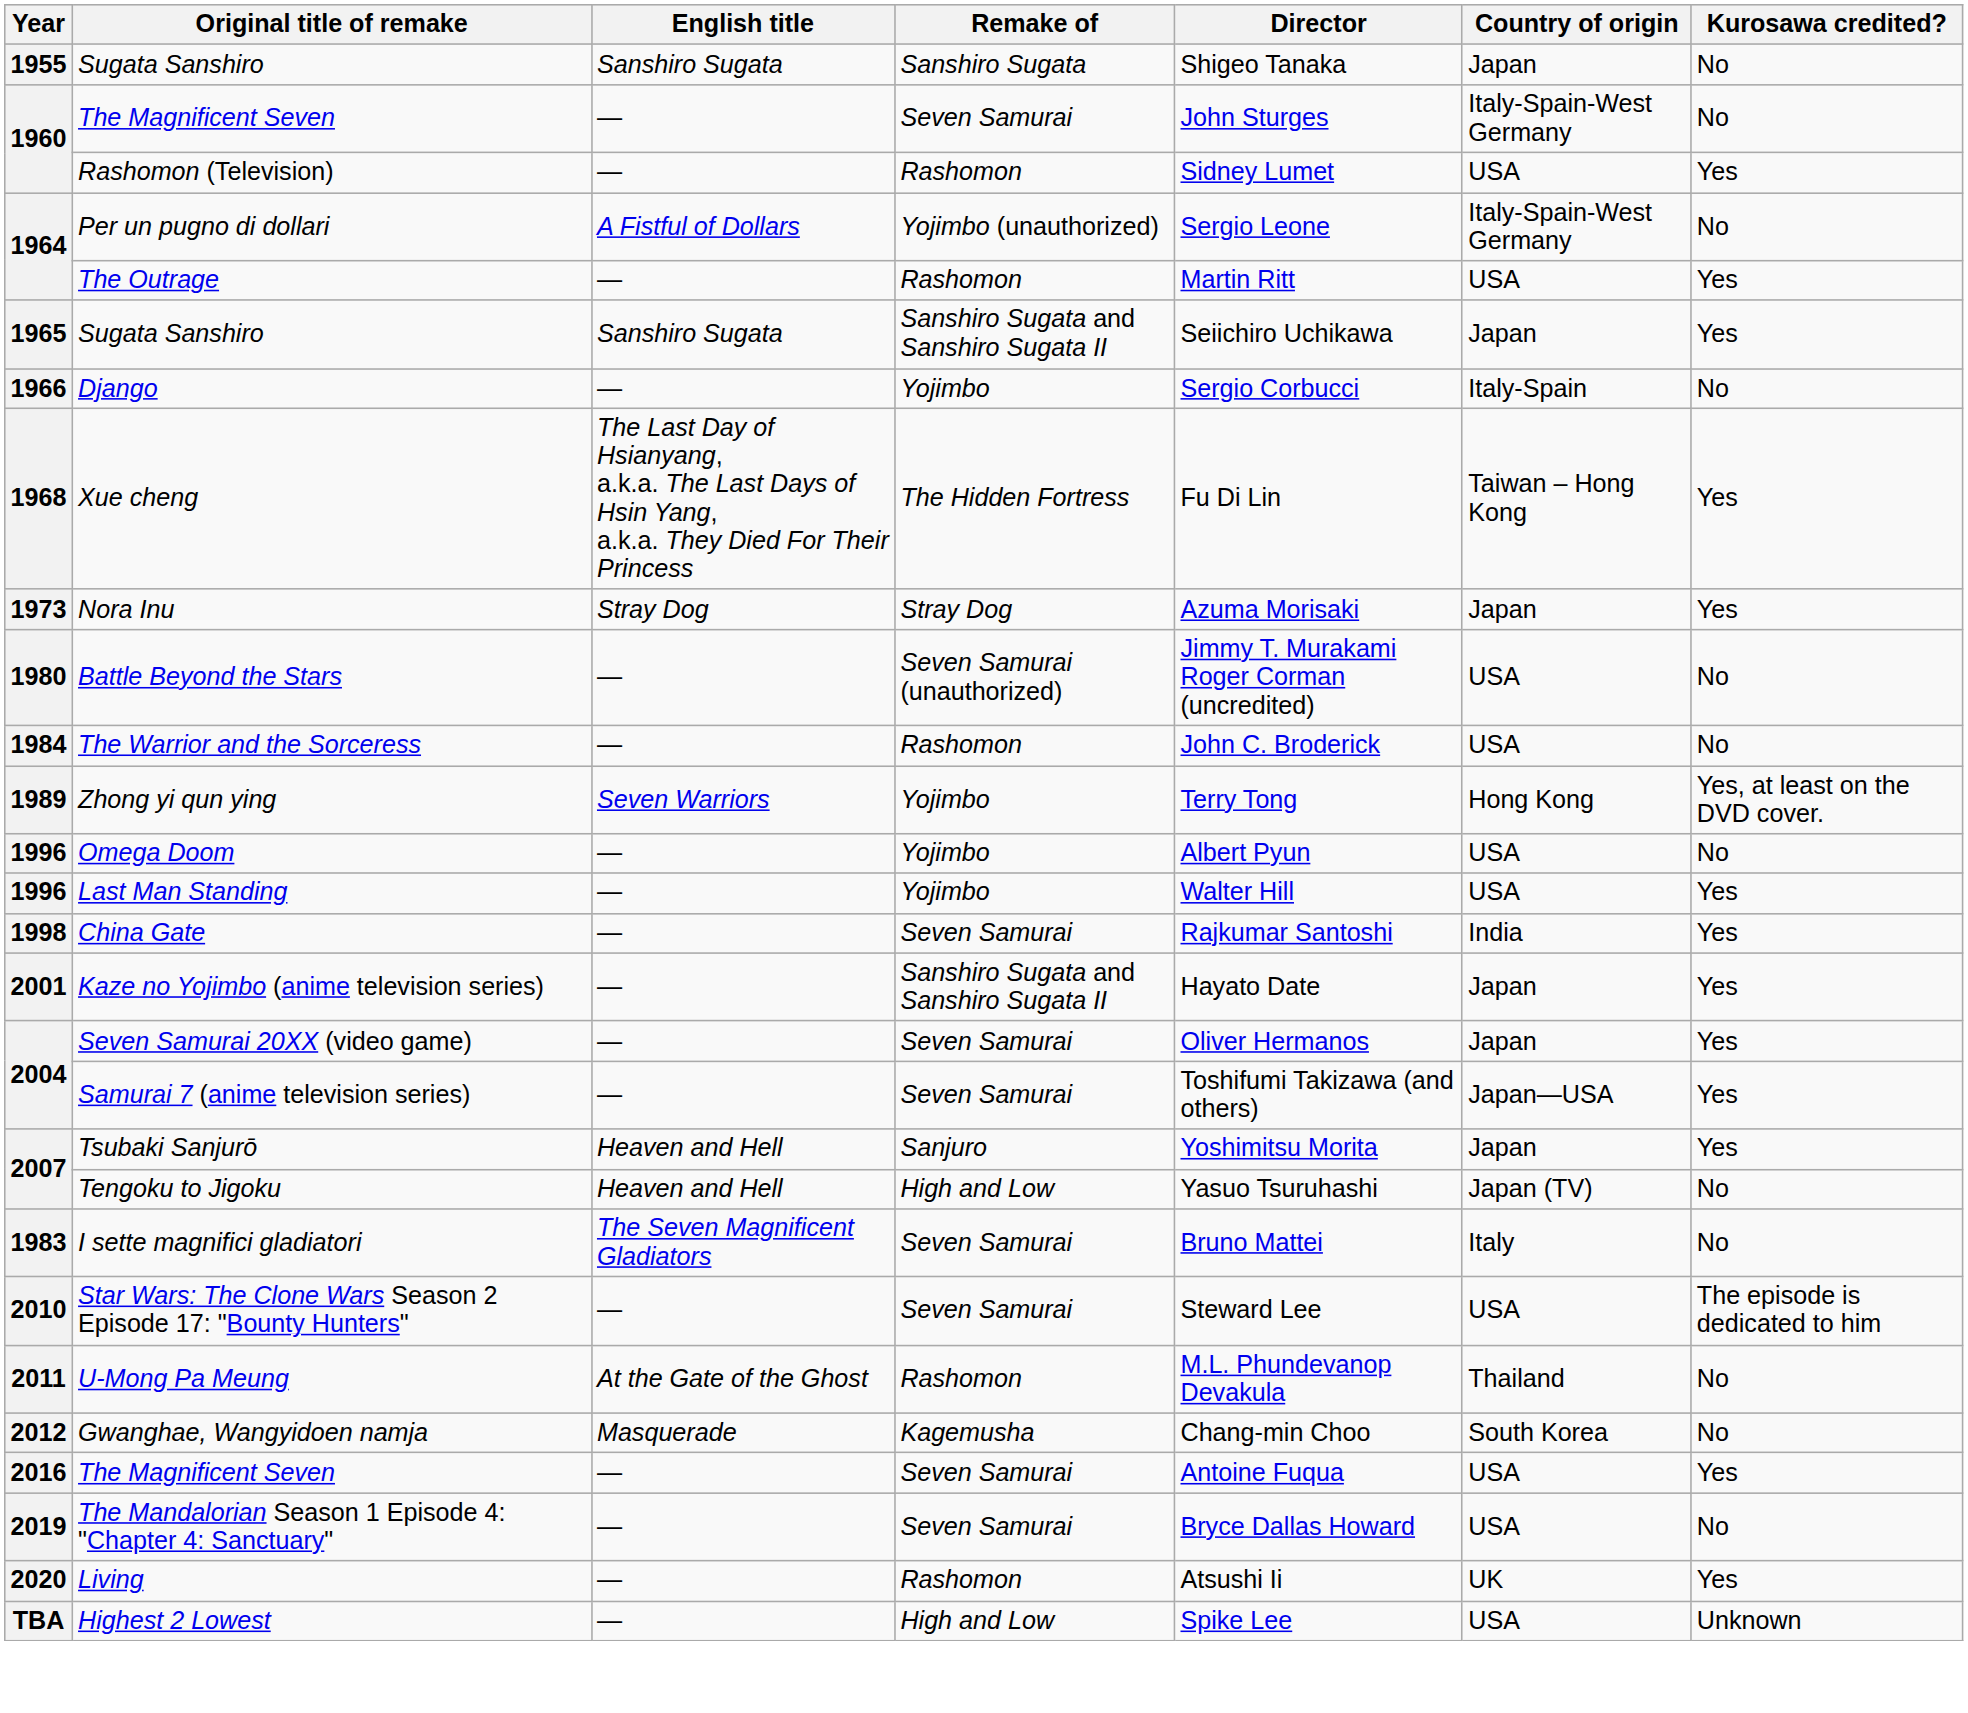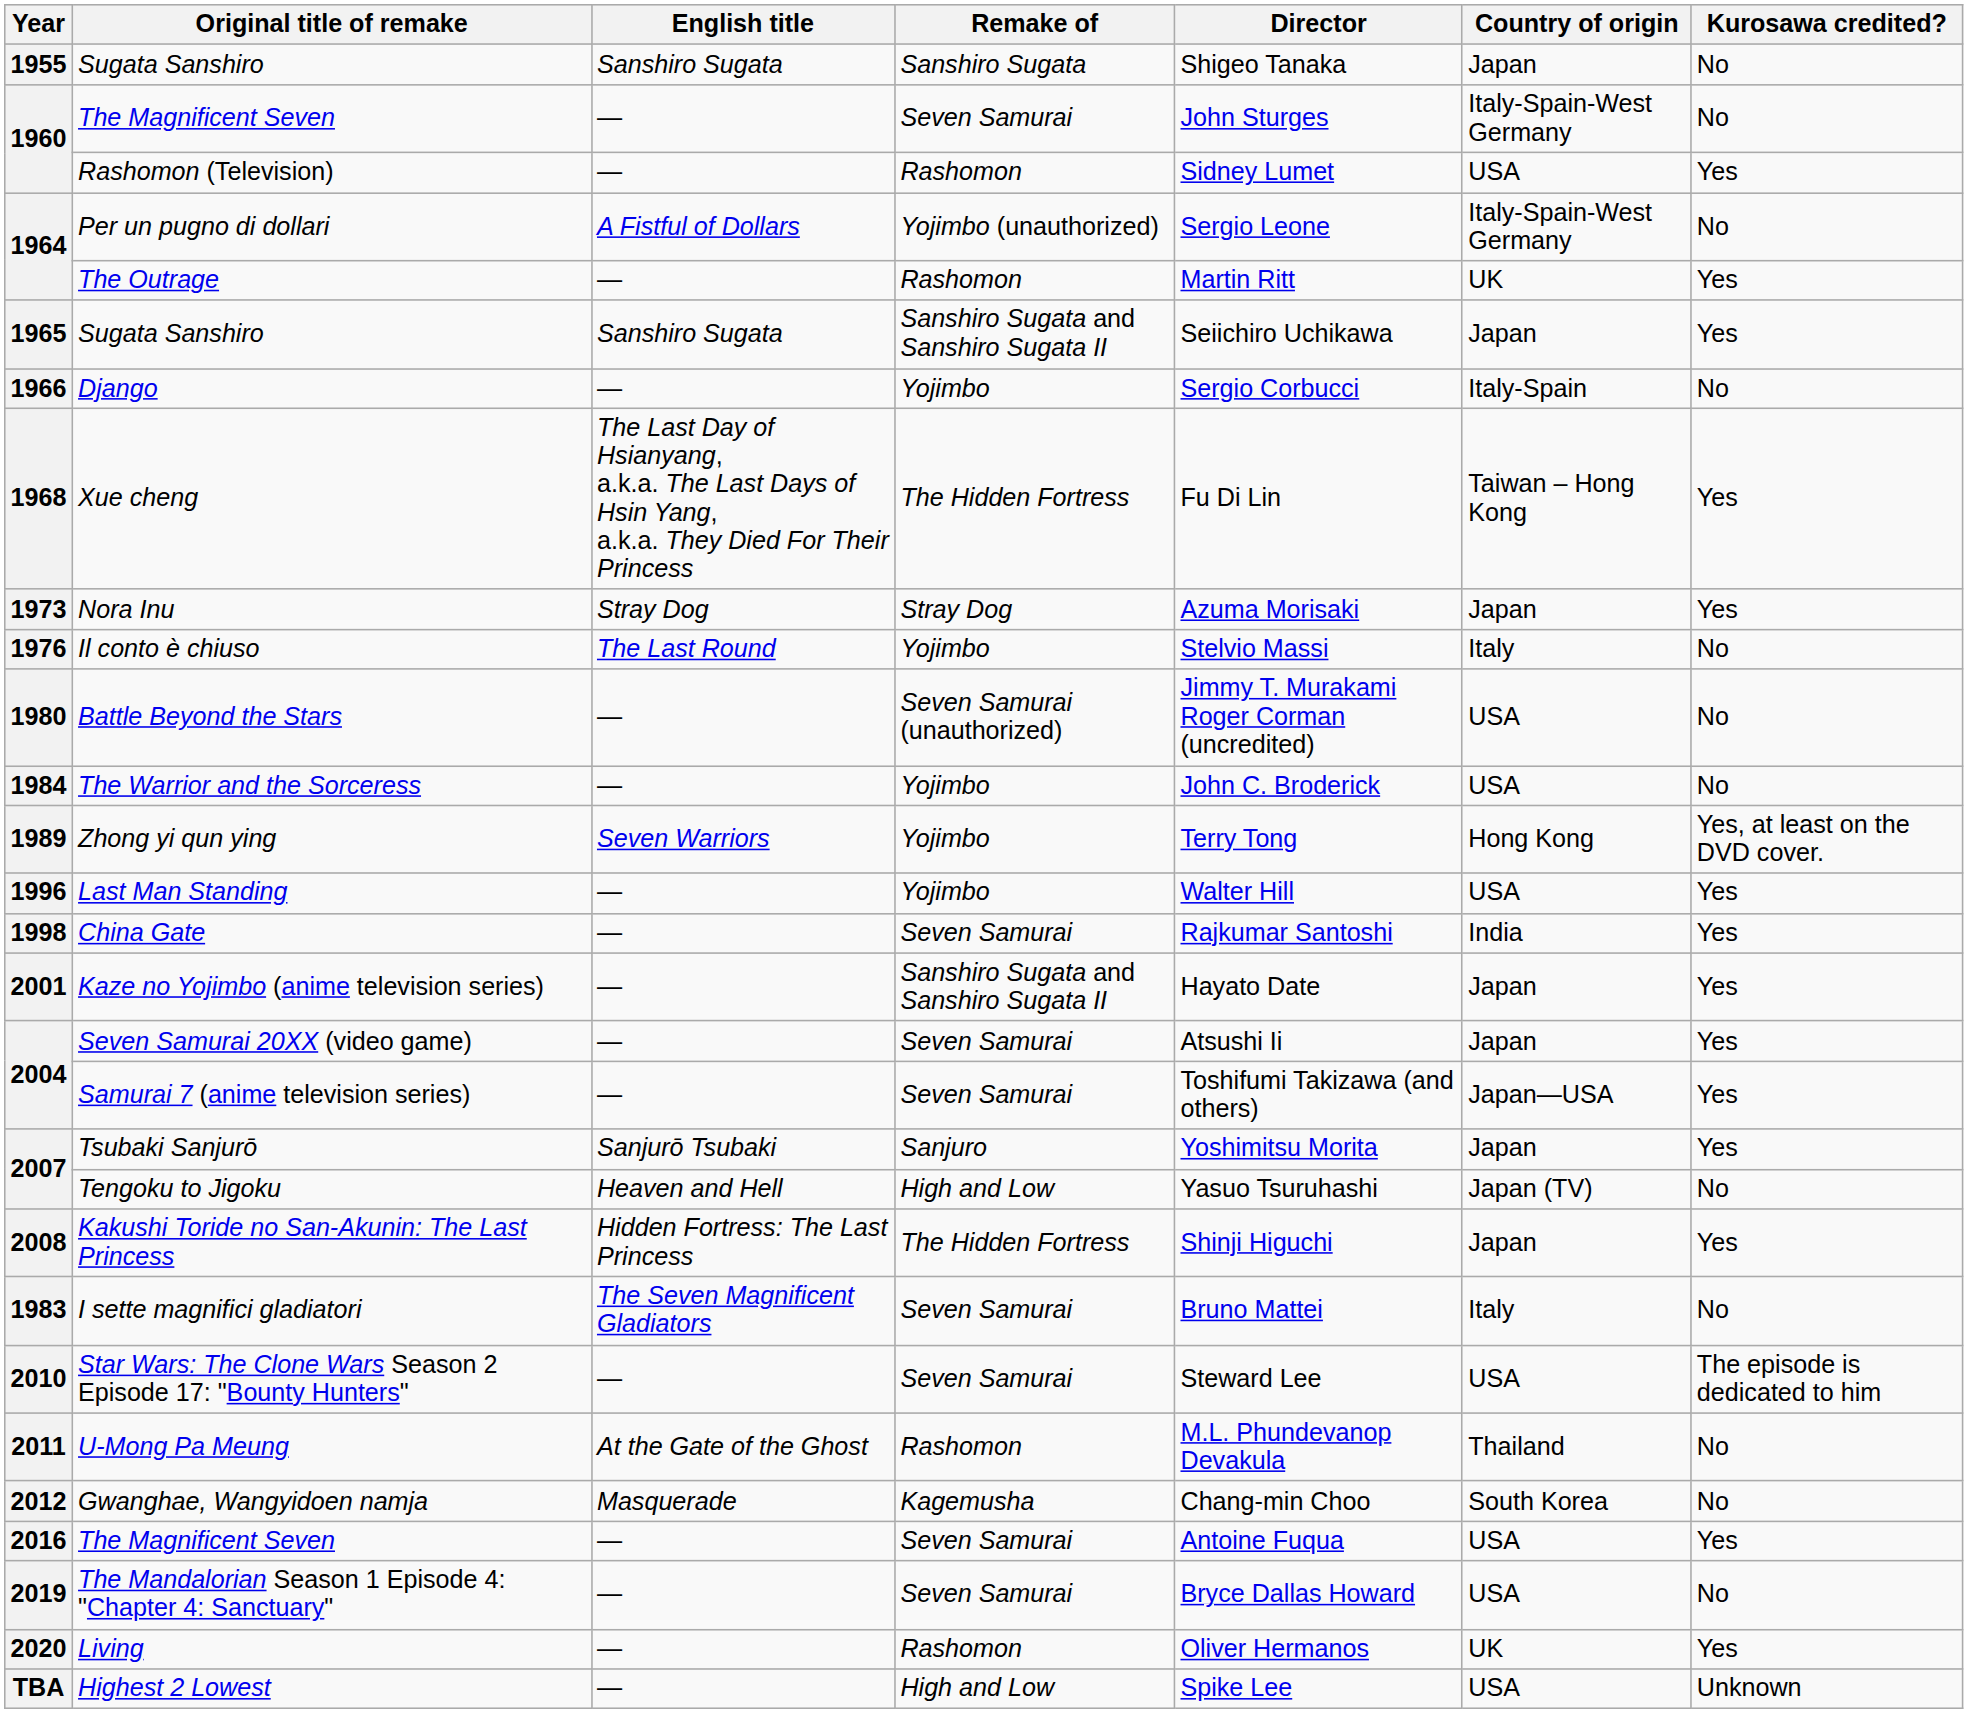 <table class="wikitable plainrowheaders sortable">
 <tr>
 <th scope="col">Year</th>
 <th scope="col">Original title of remake</th>
 <th scope="col">English title</th>
 <th scope="col">Remake of</th>
 <th scope="col">Director</th>
 <th scope="col">Country of origin</th>
 <th scope="col">Kurosawa credited?</th>
 </tr>
 <tr>
 <th scope="row">1955</th>
 <td><em>Sugata Sanshiro</em></td>
 <td><em>Sanshiro Sugata</em></td>
 <td><em>Sanshiro Sugata</em></td>
 <td>Shigeo Tanaka</td>
 <td>Japan</td>
 <td>No</td>
 </tr>
 <tr>
 <th scope="row" rowspan=2>1960</th>
 <td><em><a href='#'>The Magnificent Seven</a></em></td>
 <td>—</td>
 <td><em>Seven Samurai</em></td>
 <td><a href='#'>John Sturges</a></td>
 <td>Italy-Spain-West Germany</td>
 <td>No</td>
 </tr>
 <tr>
 <td><em>Rashomon</em> (Television)</td>
 <td>—</td>
 <td><em>Rashomon</em></td>
 <td><a href='#'>Sidney Lumet</a></td>
 <td>USA</td>
 <td>Yes</td>
 </tr>
 <tr>
 <th scope="row" rowspan=2>1964</th>
 <td><em>Per un pugno di dollari</em></td>
 <td><em><a href='#'>A Fistful of Dollars</a></em></td>
 <td><em>Yojimbo</em> (unauthorized)</td>
 <td><a href='#'>Sergio Leone</a></td>
 <td>Italy-Spain-West Germany</td>
 <td>No</td>
 </tr>
 <tr>
 <td><em><a href='#'>The Outrage</a></em></td>
 <td>—</td>
 <td><em>Rashomon</em></td>
 <td><a href='#'>Martin Ritt</a></td>
-<td>USA</td>
+<td>UK</td>
 <td>Yes</td>
 </tr>
 <tr>
 <th scope="row">1965</th>
 <td><em>Sugata Sanshiro</em></td>
 <td><em>Sanshiro Sugata</em></td>
 <td><em>Sanshiro Sugata</em> and <br><em>Sanshiro Sugata II</em></td>
 <td>Seiichiro Uchikawa</td>
 <td>Japan</td>
 <td>Yes</td>
 </tr>
 <tr>
 <th scope="row">1966</th>
 <td><em><a href='#'>Django</a></em></td>
 <td>—</td>
 <td><em>Yojimbo</em></td>
 <td><a href='#'>Sergio Corbucci</a></td>
 <td>Italy-Spain</td>
 <td>No</td>
 </tr>
 <tr>
 <th scope="row">1968</th>
 <td><em>Xue cheng</em></td>
 <td><em>The Last Day of Hsianyang</em>, <br>a.k.a. <em>The Last Days of Hsin Yang</em>, <br>a.k.a. <em>They Died For Their Princess</em></td>
 <td><em>The Hidden Fortress</em></td>
 <td>Fu Di Lin</td>
 <td>Taiwan – Hong Kong</td>
 <td>Yes</td>
 </tr>
 <tr>
 <th scope="row">1973</th>
 <td><em>Nora Inu</em></td>
 <td><em>Stray Dog</em></td>
 <td><em>Stray Dog</em></td>
 <td><a href='#'>Azuma Morisaki</a></td>
 <td>Japan</td>
 <td>Yes</td>
 </tr>
 <tr>
+<th scope="row">1976</th>
+<td><em>Il conto è chiuso</em></td>
+<td><em><a href='#'>The Last Round</a></em></td>
+<td><em>Yojimbo</em></td>
+<td><a href='#'>Stelvio Massi</a></td>
+<td>Italy</td>
+<td>No<br></td>
+</tr>
+<tr>
 <th scope="row">1980</th>
 <td><em><a href='#'>Battle Beyond the Stars</a></em></td>
 <td>—</td>
 <td><em>Seven Samurai</em> (unauthorized)</td>
 <td><a href='#'>Jimmy T. Murakami</a> <br><a href='#'>Roger Corman</a> (uncredited)</td>
 <td>USA</td>
 <td>No</td>
 </tr>
 <tr>
 <th scope="row">1984</th>
 <td><em><a href='#'>The Warrior and the Sorceress</a></em></td>
 <td>—</td>
-<td><em>Rashomon</em></td>
+<td><em>Yojimbo</em></td>
 <td><a href='#'>John C. Broderick</a></td>
 <td>USA</td>
 <td>No</td>
 </tr>
 <tr>
 <th scope="row">1989</th>
 <td><em>Zhong yi qun ying</em></td>
 <td><em><a href='#'>Seven Warriors</a></em></td>
 <td><em>Yojimbo</em></td>
 <td><a href='#'>Terry Tong</a></td>
 <td>Hong Kong</td>
 <td>Yes, at least on the DVD cover.</td>
-</tr>
-<tr>
-<th scope="row">1996</th>
-<td><em><a href='#'>Omega Doom</a></em></td>
-<td>—</td>
-<td><em>Yojimbo</em></td>
-<td><a href='#'>Albert Pyun</a></td>
-<td>USA</td>
-<td>No</td>
 </tr>
 <tr>
 <th scope="row">1996</th>
 <td><em><a href='#'>Last Man Standing</a></em></td>
 <td>—</td>
 <td><em>Yojimbo</em></td>
 <td><a href='#'>Walter Hill</a></td>
 <td>USA</td>
 <td>Yes</td>
 </tr>
 <tr>
 <th scope="row">1998</th>
 <td><em><a href='#'>China Gate</a></em></td>
 <td>—</td>
 <td><em>Seven Samurai</em></td>
 <td><a href='#'>Rajkumar Santoshi</a></td>
 <td>India</td>
 <td>Yes</td>
 </tr>
 <tr>
 <th scope="row">2001</th>
 <td><em><a href='#'>Kaze no Yojimbo</a></em> (<a href='#'>anime</a> television series)</td>
 <td>—</td>
 <td><em>Sanshiro Sugata</em> and <br><em>Sanshiro Sugata II</em></td>
 <td>Hayato Date</td>
 <td>Japan</td>
 <td>Yes</td>
 </tr>
 <tr>
 <th scope="row" rowspan=2>2004</th>
 <td><em><a href='#'>Seven Samurai 20XX</a></em> (video game)</td>
 <td>—</td>
 <td><em>Seven Samurai</em></td>
-<td><a href='#'>Oliver Hermanos</a></td>
+<td>Atsushi Ii</td>
 <td>Japan</td>
 <td>Yes</td>
 </tr>
 <tr>
 <td><em><a href='#'>Samurai 7</a></em> (<a href='#'>anime</a> television series)</td>
 <td>—</td>
 <td><em>Seven Samurai</em></td>
 <td>Toshifumi Takizawa (and others)</td>
 <td>Japan—USA</td>
 <td>Yes</td>
 </tr>
 <tr>
 <th scope="row" rowspan=2>2007</th>
 <td><em>Tsubaki Sanjurō</em></td>
-<td><em>Heaven and Hell</em></td>
+<td><em>Sanjurō Tsubaki</em></td>
 <td><em>Sanjuro</em></td>
 <td><a href='#'>Yoshimitsu Morita</a></td>
 <td>Japan</td>
 <td>Yes</td>
 </tr>
 <tr>
 <td><em>Tengoku to Jigoku</em></td>
 <td><em>Heaven and Hell</em></td>
 <td><em>High and Low</em></td>
 <td>Yasuo Tsuruhashi</td>
 <td>Japan (TV)</td>
 <td>No</td>
+</tr>
+<tr>
+<th scope="row">2008</th>
+<td><em><a href='#'>Kakushi Toride no San-Akunin: The Last Princess</a></em></td>
+<td><em>Hidden Fortress: The Last Princess</em></td>
+<td><em>The Hidden Fortress</em></td>
+<td><a href='#'>Shinji Higuchi</a></td>
+<td>Japan</td>
+<td>Yes</td>
 </tr>
 <tr>
 <th scope="row">1983</th>
 <td><em>I sette magnifici gladiatori</em></td>
 <td><em><a href='#'>The Seven Magnificent Gladiators</a></em></td>
 <td><em>Seven Samurai</em></td>
 <td><a href='#'>Bruno Mattei</a></td>
 <td>Italy</td>
 <td>No</td>
 </tr>
 <tr>
 <th scope="row">2010</th>
 <td><em><a href='#'>Star Wars: The Clone Wars</a></em> Season 2 Episode 17: "<a href='#'>Bounty Hunters</a>"</td>
 <td>—</td>
 <td><em>Seven Samurai</em></td>
 <td>Steward Lee</td>
 <td>USA</td>
 <td>The episode is dedicated to him</td>
 </tr>
 <tr>
 <th scope="row">2011</th>
 <td><a href='#'><em>U-Mong Pa Meung</em></a></td>
 <td><em>At the Gate of the Ghost</em></td>
 <td><em>Rashomon</em></td>
 <td><a href='#'>M.L. Phundevanop Devakula</a></td>
 <td>Thailand</td>
 <td>No</td>
 </tr>
 <tr>
 <th scope="row">2012</th>
 <td><em>Gwanghae, Wangyidoen namja</em></td>
 <td><em>Masquerade</em></td>
 <td><em>Kagemusha</em></td>
 <td>Chang-min Choo</td>
 <td>South Korea</td>
 <td>No</td>
 </tr>
 <tr>
 <th scope="row">2016</th>
 <td><em><a href='#'>The Magnificent Seven</a></em></td>
 <td>—</td>
 <td><em>Seven Samurai</em></td>
 <td><a href='#'>Antoine Fuqua</a></td>
 <td>USA</td>
 <td>Yes</td>
 </tr>
 <tr>
 <th scope="row">2019</th>
 <td><em><a href='#'>The Mandalorian</a></em> Season 1 Episode 4: "<a href='#'>Chapter 4: Sanctuary</a>"</td>
 <td>—</td>
 <td><em>Seven Samurai</em></td>
 <td><a href='#'>Bryce Dallas Howard</a></td>
 <td>USA</td>
 <td>No</td>
 </tr>
 <tr>
 <th scope="row">2020</th>
 <td><em><a href='#'>Living</a></em></td>
 <td>—</td>
 <td><em>Rashomon</em></td>
-<td>Atsushi Ii</td>
+<td><a href='#'>Oliver Hermanos</a></td>
 <td>UK</td>
 <td>Yes</td>
 </tr>
 <tr>
 <th scope="row">TBA</th>
 <td><em><a href='#'>Highest 2 Lowest</a></em></td>
 <td>—</td>
 <td><em>High and Low</em></td>
 <td><a href='#'>Spike Lee</a></td>
 <td>USA</td>
 <td>Unknown</td>
 </tr>
 </table>
